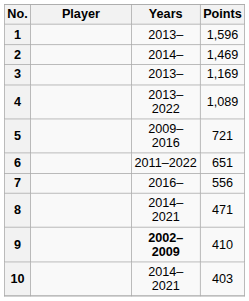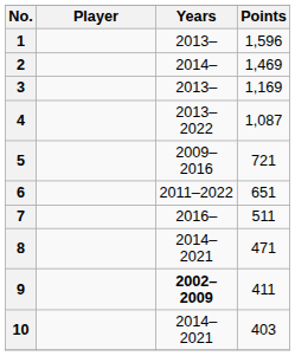 <table class="wikitable sortable" style="text-align:center">
 <tr>
 </tr>
 <tr>
 <th>No.</th>
 <th width=120>Player</th>
 <th width=80>Years</th>
 <th>Points</th>
 </tr>
 <tr>
 <th>1</th>
 <td><strong></strong></td>
 <td>2013–</td>
 <td>1,596</td>
 </tr>
 <tr>
 <th>2</th>
 <td><strong></strong></td>
 <td>2014–</td>
 <td>1,469</td>
 </tr>
 <tr>
 <th>3</th>
 <td><strong></strong></td>
 <td>2013–</td>
 <td>1,169</td>
 </tr>
 <tr>
 <th>4</th>
 <td></td>
 <td>2013–2022</td>
-<td>1,089</td>
+<td>1,087</td>
 </tr>
 <tr>
 <th>5</th>
 <td></td>
 <td>2009–2016</td>
 <td>721</td>
 </tr>
 <tr>
 <th>6</th>
 <td></td>
 <td>2011–2022</td>
 <td>651</td>
 </tr>
 <tr>
 <th>7</th>
 <td><strong></strong></td>
 <td>2016–</td>
-<td>556</td>
+<td>511</td>
 </tr>
 <tr>
 <th>8</th>
 <td></td>
 <td>2014–2021</td>
 <td>471</td>
 </tr>
 <tr>
 <th>9</th>
 <td></td>
 <td><strong>2002–2009</strong></td>
-<td>410</td>
+<td>411</td>
 </tr>
 <tr>
 <th>10</th>
 <td></td>
 <td>2014–2021</td>
 <td>403</td>
 </tr>
 <tr>
 </tr>
 </table>
